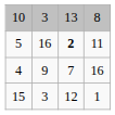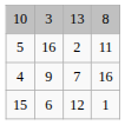 <table class="wikitable" style="margin-left:auto;margin-right:auto;text-align:center;width:8em;height:8em;table-layout:fixed;">
 <tr>
 <td style="background-color: silver;">10</td>
 <td style="background-color: silver;">3</td>
 <td style="background-color: silver;">13</td>
 <td style="background-color: silver;">8</td>
 </tr>
 <tr>
 <td>5</td>
 <td>16</td>
-<td><strong>2</strong></td>
+<td>2</td>
 <td>11</td>
 </tr>
 <tr>
 <td>4</td>
 <td>9</td>
 <td>7</td>
 <td>16</td>
 </tr>
 <tr>
 <td>15</td>
-<td>3</td>
+<td>6</td>
 <td>12</td>
 <td>1</td>
 </tr>
 </table>
